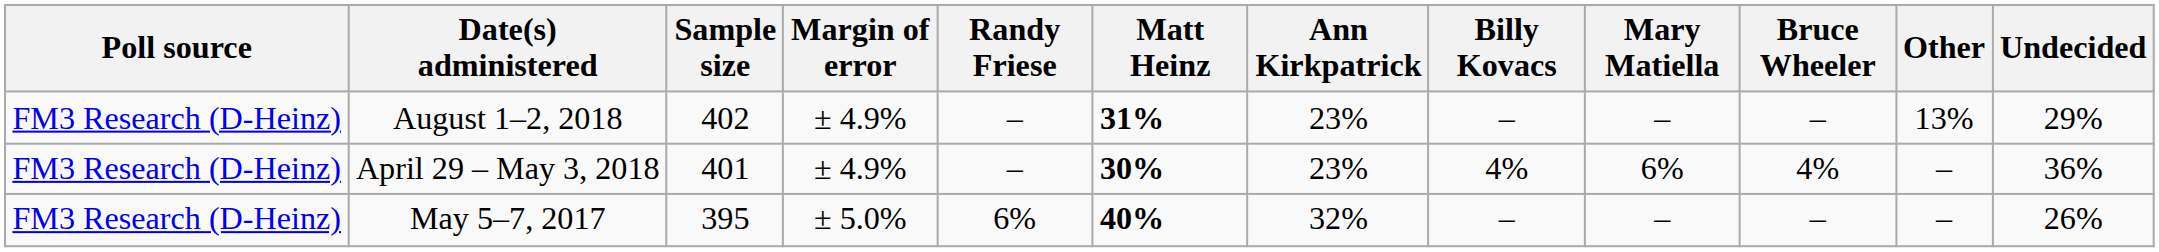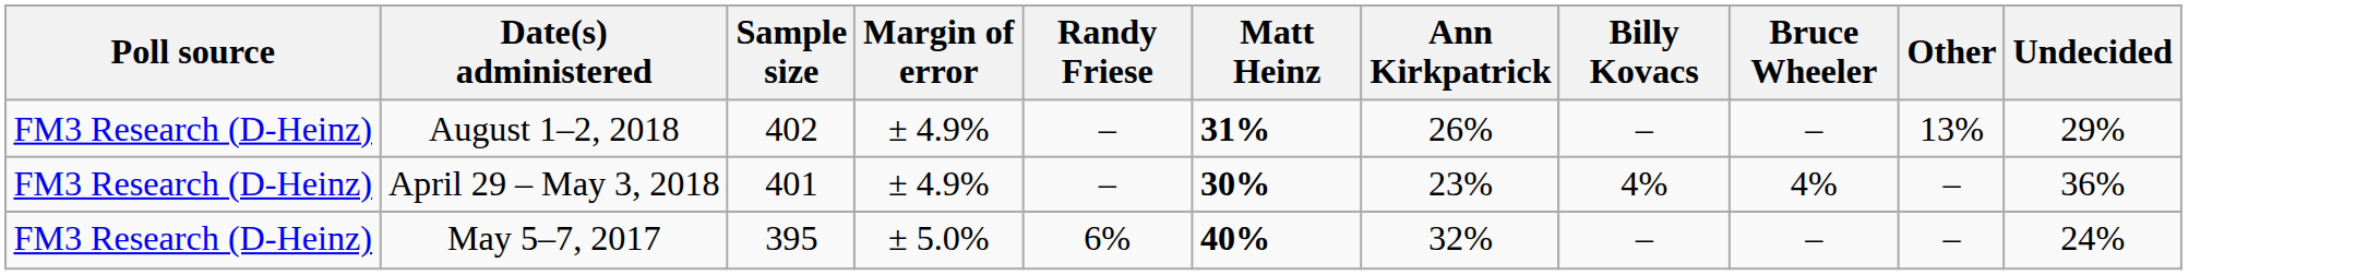 <table class="wikitable">
 <tr>
 <th>Poll source</th>
 <th>Date(s)<br>administered</th>
 <th>Sample<br>size</th>
 <th>Margin of<br>error</th>
 <th style="width:70px;">Randy<br>Friese</th>
 <th style="width:70px;">Matt<br>Heinz</th>
 <th style="width:70px;">Ann<br>Kirkpatrick</th>
 <th style="width:70px;">Billy<br>Kovacs</th>
-<th style="width:70px;">Mary<br>Matiella</th>
 <th style="width:70px;">Bruce<br>Wheeler</th>
 <th>Other</th>
 <th>Undecided</th>
 </tr>
 <tr>
 <td><a href='#'>FM3 Research (D-Heinz)</a></td>
 <td align=center>August 1–2, 2018</td>
 <td align=center>402</td>
 <td align=center>± 4.9%</td>
 <td align=center>–</td>
 <td><strong>31%</strong></td>
-<td align=center>23%</td>
-<td align=center>–</td>
+<td align=center>26%</td>
 <td align=center>–</td>
 <td align=center>–</td>
 <td align=center>13%</td>
 <td align=center>29%</td>
 </tr>
 <tr>
 <td><a href='#'>FM3 Research (D-Heinz)</a></td>
 <td align=center>April 29 – May 3, 2018</td>
 <td align=center>401</td>
 <td align=center>± 4.9%</td>
 <td align=center>–</td>
 <td><strong>30%</strong></td>
 <td align=center>23%</td>
 <td align=center>4%</td>
-<td align=center>6%</td>
 <td align=center>4%</td>
 <td align=center>–</td>
 <td align=center>36%</td>
 </tr>
 <tr>
 <td><a href='#'>FM3 Research (D-Heinz)</a></td>
 <td align=center>May 5–7, 2017</td>
 <td align=center>395</td>
 <td align=center>± 5.0%</td>
 <td align=center>6%</td>
 <td><strong>40%</strong></td>
 <td align=center>32%</td>
 <td align=center>–</td>
 <td align=center>–</td>
 <td align=center>–</td>
-<td align=center>–</td>
-<td align=center>26%</td>
+<td align=center>24%</td>
 </tr>
 </table>
